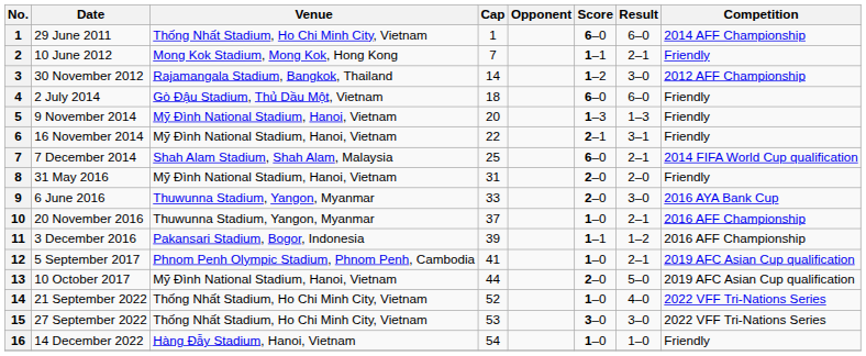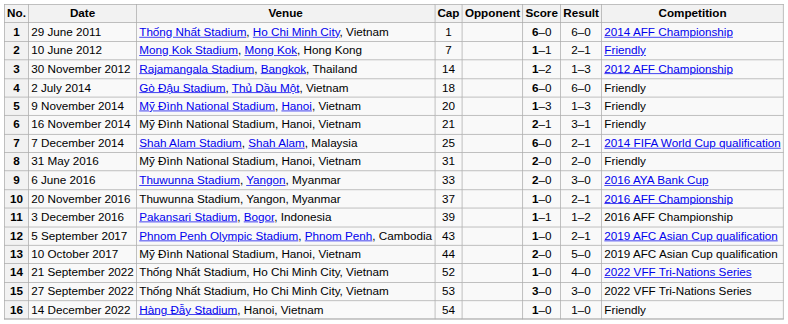 <table class="wikitable sortable">
 <tr>
 <th>No.</th>
 <th>Date</th>
 <th>Venue</th>
 <th>Cap</th>
 <th>Opponent</th>
 <th>Score</th>
 <th>Result</th>
 <th>Competition</th>
 </tr>
 <tr>
 <th scope=row>1</th>
 <td>29 June 2011</td>
 <td><a href='#'>Thống Nhất Stadium</a>, <a href='#'>Ho Chi Minh City</a>, Vietnam</td>
 <td align=center>1</td>
 <td></td>
 <td align=center><strong>6</strong>–0</td>
 <td align=center>6–0</td>
 <td><a href='#'>2014 AFF Championship</a></td>
 </tr>
 <tr>
 <th scope=row>2</th>
 <td>10 June 2012</td>
 <td><a href='#'>Mong Kok Stadium</a>, <a href='#'>Mong Kok</a>, Hong Kong</td>
 <td align=center>7</td>
 <td></td>
 <td align=center><strong>1</strong>–1</td>
 <td align=center>2–1</td>
 <td><a href='#'>Friendly</a></td>
 </tr>
 <tr>
 <th scope=row>3</th>
 <td>30 November 2012</td>
 <td><a href='#'>Rajamangala Stadium</a>, <a href='#'>Bangkok</a>, Thailand</td>
 <td align=center>14</td>
 <td></td>
 <td align=center><strong>1</strong>–2</td>
-<td align=center>3–0 </td>
+<td align=center>1–3</td>
 <td><a href='#'>2012 AFF Championship</a></td>
 </tr>
 <tr>
 <th scope=row>4</th>
 <td>2 July 2014</td>
 <td><a href='#'>Gò Đậu Stadium</a>, <a href='#'>Thủ Dầu Một</a>, Vietnam</td>
 <td align=center>18</td>
 <td></td>
 <td align=center><strong>6</strong>–0</td>
 <td align=center>6–0</td>
 <td>Friendly</td>
 </tr>
 <tr>
 <th scope=row>5</th>
 <td>9 November 2014</td>
 <td><a href='#'>Mỹ Đình National Stadium</a>, <a href='#'>Hanoi</a>, Vietnam</td>
 <td align=center>20</td>
 <td></td>
 <td align=center><strong>1</strong>–3</td>
 <td align=center>1–3</td>
 <td>Friendly</td>
 </tr>
 <tr>
 <th scope=row>6</th>
 <td>16 November 2014</td>
 <td>Mỹ Đình National Stadium, Hanoi, Vietnam</td>
-<td align=center>22</td>
+<td align=center>21</td>
 <td></td>
 <td align=center><strong>2</strong>–1</td>
 <td align=center>3–1</td>
 <td>Friendly</td>
 </tr>
 <tr>
 <th scope=row>7</th>
 <td>7 December 2014</td>
 <td><a href='#'>Shah Alam Stadium</a>, <a href='#'>Shah Alam</a>, Malaysia</td>
 <td align=center>25</td>
 <td></td>
 <td align=center><strong>6</strong>–0</td>
 <td align=center>2–1</td>
 <td><a href='#'>2014 FIFA World Cup qualification</a></td>
 </tr>
 <tr>
 <th scope=row>8</th>
 <td>31 May 2016</td>
 <td>Mỹ Đình National Stadium, Hanoi, Vietnam</td>
 <td align=center>31</td>
 <td></td>
 <td align=center><strong>2</strong>–0</td>
 <td align=center>2–0</td>
 <td>Friendly</td>
 </tr>
 <tr>
 <th scope=row>9</th>
 <td>6 June 2016</td>
 <td><a href='#'>Thuwunna Stadium</a>, <a href='#'>Yangon</a>, Myanmar</td>
 <td align=center>33</td>
 <td></td>
 <td align=center><strong>2</strong>–0</td>
 <td align=center>3–0 </td>
 <td><a href='#'>2016 AYA Bank Cup</a></td>
 </tr>
 <tr>
 <th scope=row>10</th>
 <td>20 November 2016</td>
 <td>Thuwunna Stadium, Yangon, Myanmar</td>
 <td align=center>37</td>
 <td></td>
 <td align=center><strong>1</strong>–0</td>
 <td align=center>2–1</td>
 <td><a href='#'>2016 AFF Championship</a></td>
 </tr>
 <tr>
 <th scope=row>11</th>
 <td>3 December 2016</td>
 <td><a href='#'>Pakansari Stadium</a>, <a href='#'>Bogor</a>, Indonesia</td>
 <td align=center>39</td>
 <td></td>
 <td align=center><strong>1</strong>–1</td>
 <td align=center>1–2</td>
 <td>2016 AFF Championship</td>
 </tr>
 <tr>
 <th scope=row>12</th>
 <td>5 September 2017</td>
 <td><a href='#'>Phnom Penh Olympic Stadium</a>, <a href='#'>Phnom Penh</a>, Cambodia</td>
-<td align=center>41</td>
+<td align=center>43</td>
 <td></td>
 <td align=center><strong>1</strong>–0</td>
 <td align=center>2–1</td>
 <td><a href='#'>2019 AFC Asian Cup qualification</a></td>
 </tr>
 <tr>
 <th scope=row>13</th>
 <td>10 October 2017</td>
 <td>Mỹ Đình National Stadium, Hanoi, Vietnam</td>
 <td align=center>44</td>
 <td></td>
 <td align=center><strong>2</strong>–0</td>
 <td align=center>5–0</td>
 <td>2019 AFC Asian Cup qualification</td>
 </tr>
 <tr>
 <th scope=row>14</th>
 <td>21 September 2022</td>
 <td>Thống Nhất Stadium, Ho Chi Minh City, Vietnam</td>
 <td align=center>52</td>
 <td></td>
 <td align=center><strong>1</strong>–0</td>
 <td align=center>4–0</td>
 <td><a href='#'>2022 VFF Tri-Nations Series</a></td>
 </tr>
 <tr>
 <th scope=row>15</th>
 <td>27 September 2022</td>
 <td>Thống Nhất Stadium, Ho Chi Minh City, Vietnam</td>
 <td align=center>53</td>
 <td></td>
 <td align=center><strong>3</strong>–0</td>
 <td align=center>3–0</td>
 <td>2022 VFF Tri-Nations Series</td>
 </tr>
 <tr>
 <th scope=row>16</th>
 <td>14 December 2022</td>
 <td><a href='#'>Hàng Đẫy Stadium</a>, Hanoi, Vietnam</td>
 <td align=center>54</td>
 <td></td>
 <td align=center><strong>1</strong>–0</td>
 <td align=center>1–0</td>
 <td>Friendly</td>
 </tr>
 <tr>
 </tr>
 </table>
